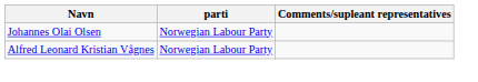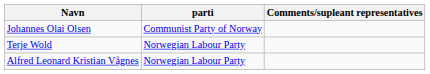 <table class="wikitable">
 <tr>
 <th>Navn</th>
 <th>parti</th>
 <th>Comments/supleant representatives</th>
 </tr>
 <tr>
 <td><a href='#'>Johannes Olai Olsen</a></td>
+<td><a href='#'>Communist Party of Norway</a></td>
+<td></td>
+</tr>
+<tr>
+<td><a href='#'>Terje Wold</a></td>
 <td><a href='#'>Norwegian Labour Party</a></td>
 <td></td>
 </tr>
 <tr>
 <td><a href='#'>Alfred Leonard Kristian Vågnes</a></td>
 <td><a href='#'>Norwegian Labour Party</a></td>
 <td></td>
 </tr>
 </table>
